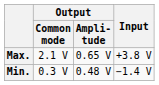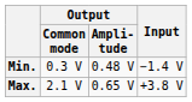 <table class="wikitable" style="text-align:center">
 <tr>
 <th rowspan=2></th>
 <th colspan=2>Output</th>
 <th rowspan=2>Input</th>
 </tr>
 <tr>
 <th>Common<br>mode</th>
 <th>Ampli-<br>tude</th>
 </tr>
 <tr>
+<th>Min.</th>
+<td>0.3 V</td>
+<td>0.48 V</td>
+<td>−1.4 V</td>
+</tr>
+<tr>
 <th>Max.</th>
 <td>2.1 V</td>
 <td>0.65 V</td>
 <td>+3.8 V</td>
 </tr>
-<tr>
-<th>Min.</th>
-<td>0.3 V</td>
-<td>0.48 V</td>
-<td>−1.4 V</td>
-</tr>
 </table>
